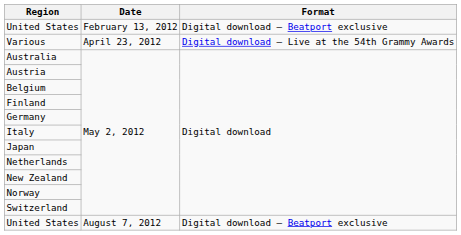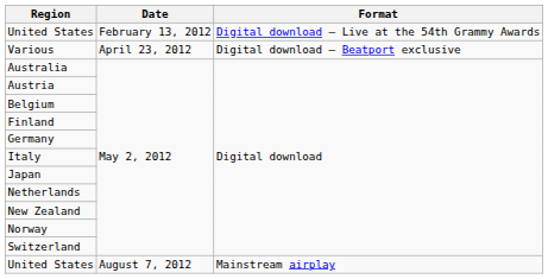 <table class=wikitable>
 <tr>
 <th>Region</th>
 <th>Date</th>
 <th>Format</th>
 </tr>
 <tr>
 <td>United States</td>
 <td>February 13, 2012</td>
-<td>Digital download — <a href='#'>Beatport</a> exclusive</td>
+<td><a href='#'>Digital download</a> — Live at the 54th Grammy Awards</td>
 </tr>
 <tr>
 <td>Various</td>
 <td>April 23, 2012</td>
-<td><a href='#'>Digital download</a> — Live at the 54th Grammy Awards</td>
+<td>Digital download — <a href='#'>Beatport</a> exclusive</td>
 </tr>
 <tr>
 <td>Australia</td>
 <td rowspan="11">May 2, 2012</td>
 <td rowspan="11">Digital download</td>
 </tr>
 <tr>
 <td>Austria</td>
 </tr>
 <tr>
 <td>Belgium</td>
 </tr>
 <tr>
 <td>Finland</td>
 </tr>
 <tr>
 <td>Germany</td>
 </tr>
 <tr>
 <td>Italy</td>
 </tr>
 <tr>
 <td>Japan</td>
 </tr>
 <tr>
 <td>Netherlands</td>
 </tr>
 <tr>
 <td>New Zealand</td>
 </tr>
 <tr>
 <td>Norway</td>
 </tr>
 <tr>
 <td>Switzerland</td>
 </tr>
 <tr>
 <td>United States</td>
 <td>August 7, 2012</td>
-<td>Digital download — <a href='#'>Beatport</a> exclusive</td>
+<td>Mainstream <a href='#'>airplay</a></td>
 </tr>
 </table>
